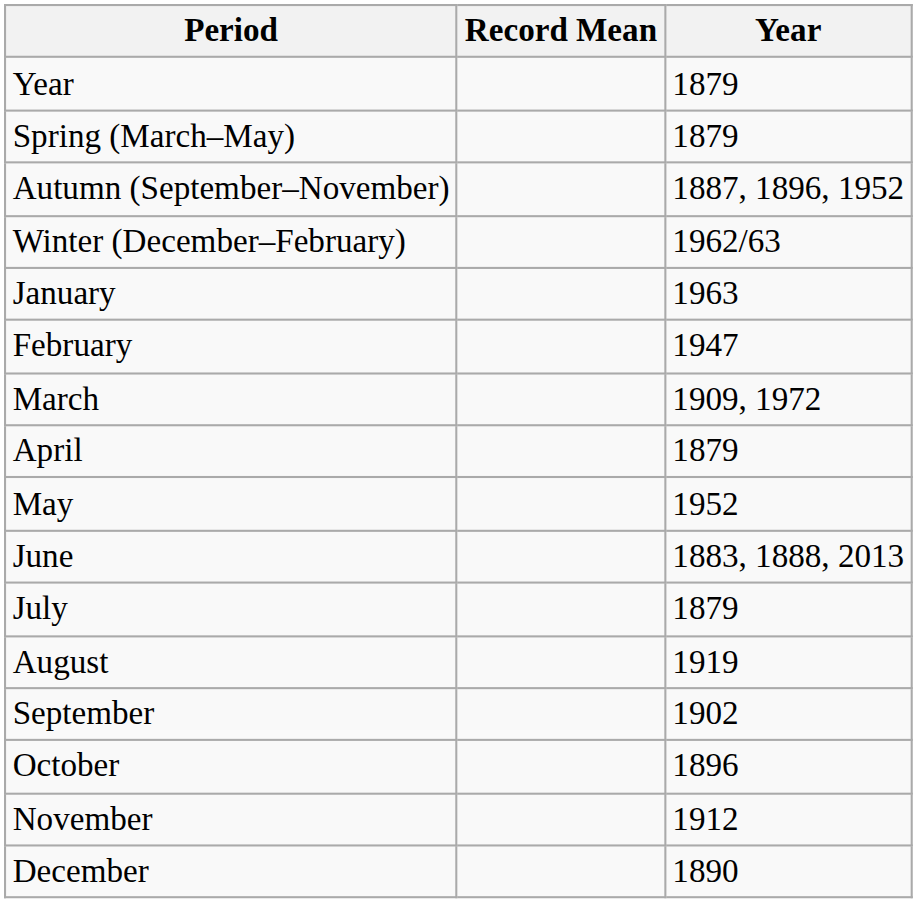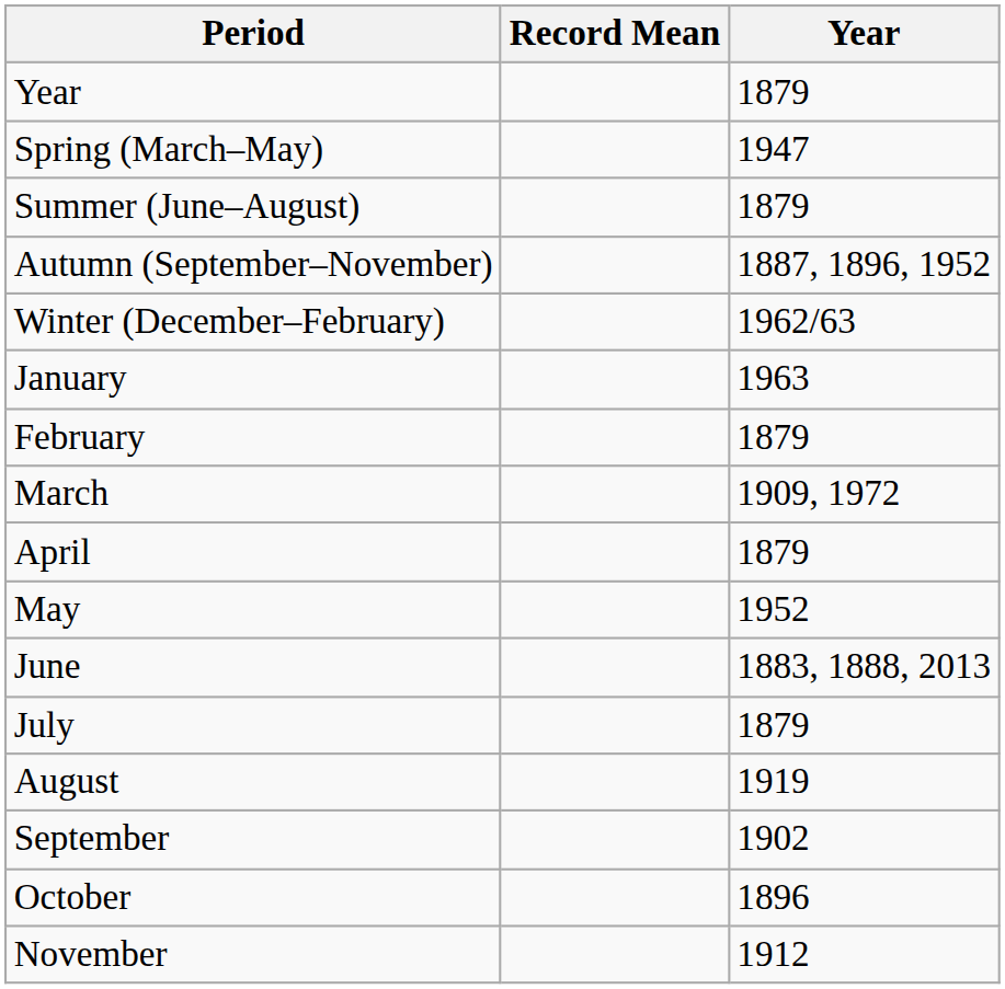 <table class="wikitable">
 <tr>
 <th>Period</th>
 <th>Record Mean</th>
 <th>Year</th>
 </tr>
 <tr>
 <td>Year</td>
 <td align="right"></td>
 <td>1879</td>
 </tr>
 <tr>
 <td>Spring (March–May)</td>
+<td align="right"></td>
+<td>1947</td>
+</tr>
+<tr>
+<td>Summer (June–August)</td>
 <td align="right"></td>
 <td>1879</td>
 </tr>
 <tr>
 <td>Autumn (September–November)</td>
 <td align="right"></td>
 <td>1887, 1896, 1952</td>
 </tr>
 <tr>
 <td>Winter (December–February)</td>
 <td align="right"></td>
 <td>1962/63</td>
 </tr>
 <tr>
 <td>January</td>
 <td align="right"></td>
 <td>1963</td>
 </tr>
 <tr>
 <td>February</td>
 <td align="right"></td>
-<td>1947</td>
+<td>1879</td>
 </tr>
 <tr>
 <td>March</td>
 <td align="right"></td>
 <td>1909, 1972</td>
 </tr>
 <tr>
 <td>April</td>
 <td align="right"></td>
 <td>1879</td>
 </tr>
 <tr>
 <td>May</td>
 <td align="right"></td>
 <td>1952</td>
 </tr>
 <tr>
 <td>June</td>
 <td align="right"></td>
 <td>1883, 1888, 2013</td>
 </tr>
 <tr>
 <td>July</td>
 <td align="right"></td>
 <td>1879</td>
 </tr>
 <tr>
 <td>August</td>
 <td align="right"></td>
 <td>1919</td>
 </tr>
 <tr>
 <td>September</td>
 <td align="right"></td>
 <td>1902</td>
 </tr>
 <tr>
 <td>October</td>
 <td align="right"></td>
 <td>1896</td>
 </tr>
 <tr>
 <td>November</td>
 <td align="right"></td>
 <td>1912</td>
 </tr>
-<tr>
-<td>December</td>
-<td align="right"></td>
-<td>1890</td>
-</tr>
 </table>
